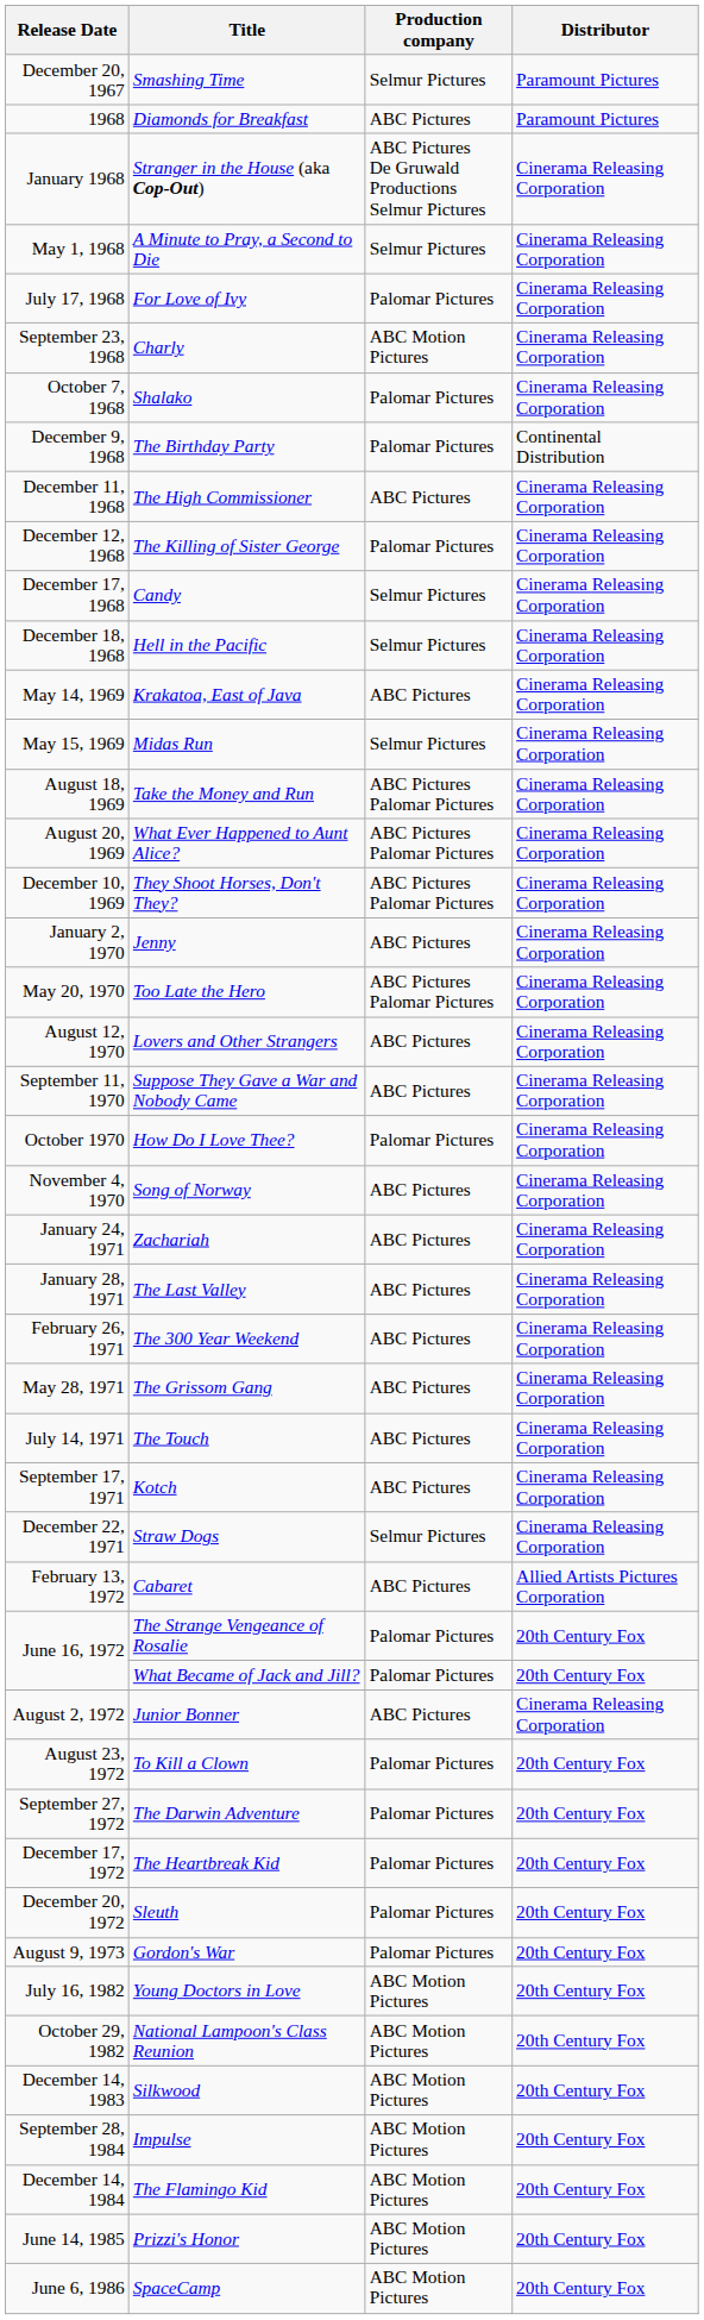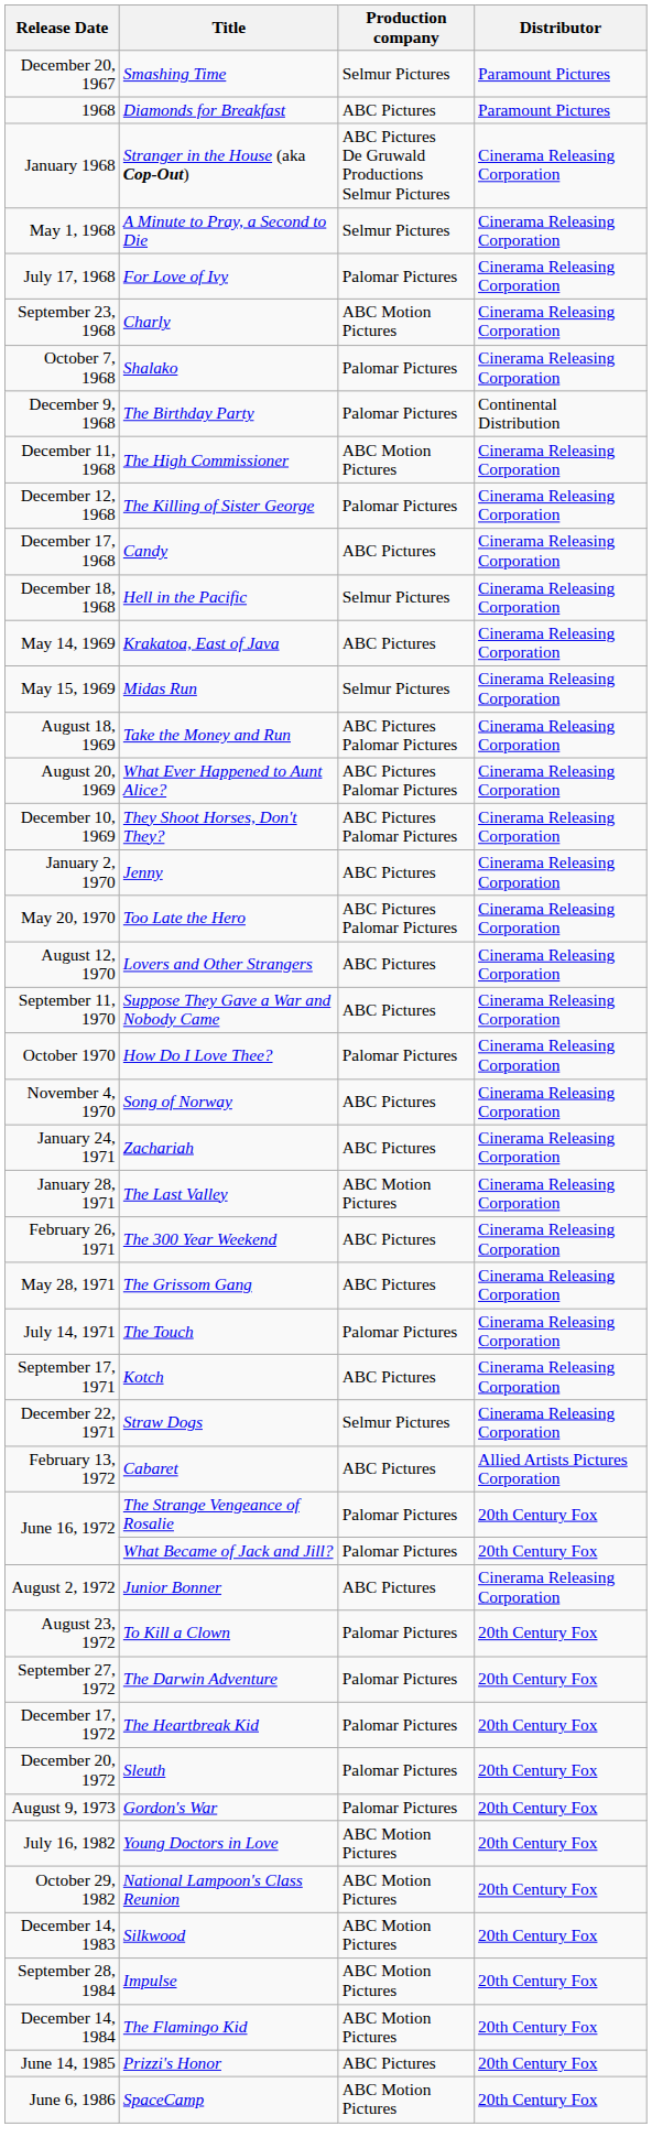 <table class="wikitable sortable">
 <tr>
 <th>Release Date</th>
 <th>Title</th>
 <th>Production company</th>
 <th>Distributor</th>
 </tr>
 <tr>
 <td align="right">December 20, 1967</td>
 <td><em><a href='#'>Smashing Time</a></em></td>
 <td>Selmur Pictures</td>
 <td><a href='#'>Paramount Pictures</a></td>
 </tr>
 <tr>
 <td align="right">1968</td>
 <td><em><a href='#'>Diamonds for Breakfast</a></em></td>
 <td>ABC Pictures</td>
 <td><a href='#'>Paramount Pictures</a></td>
 </tr>
 <tr>
 <td align="right">January 1968</td>
 <td><em><a href='#'>Stranger in the House</a></em> (aka <strong><em>Cop-Out</em></strong>)</td>
 <td>ABC Pictures<br>De Gruwald Productions<br>Selmur Pictures</td>
 <td><a href='#'>Cinerama Releasing Corporation</a></td>
 </tr>
 <tr>
 <td align="right">May 1, 1968</td>
 <td><em><a href='#'>A Minute to Pray, a Second to Die</a></em></td>
 <td>Selmur Pictures</td>
 <td><a href='#'>Cinerama Releasing Corporation</a></td>
 </tr>
 <tr>
 <td align="right">July 17, 1968</td>
 <td><em><a href='#'>For Love of Ivy</a></em></td>
 <td>Palomar Pictures</td>
 <td><a href='#'>Cinerama Releasing Corporation</a></td>
 </tr>
 <tr>
 <td align="right">September 23, 1968</td>
 <td><em><a href='#'>Charly</a></em></td>
 <td>ABC Motion Pictures</td>
 <td><a href='#'>Cinerama Releasing Corporation</a></td>
 </tr>
 <tr>
 <td align="right">October 7, 1968</td>
 <td><em><a href='#'>Shalako</a></em></td>
 <td>Palomar Pictures</td>
 <td><a href='#'>Cinerama Releasing Corporation</a></td>
 </tr>
 <tr>
 <td align="right">December 9, 1968</td>
 <td><em><a href='#'>The Birthday Party</a></em></td>
 <td>Palomar Pictures</td>
 <td>Continental Distribution</td>
 </tr>
 <tr>
 <td align="right">December 11, 1968</td>
 <td><em><a href='#'>The High Commissioner</a></em></td>
-<td>ABC Pictures</td>
+<td>ABC Motion Pictures</td>
 <td><a href='#'>Cinerama Releasing Corporation</a></td>
 </tr>
 <tr>
 <td align="right">December 12, 1968</td>
 <td><em><a href='#'>The Killing of Sister George</a></em></td>
 <td>Palomar Pictures</td>
 <td><a href='#'>Cinerama Releasing Corporation</a></td>
 </tr>
 <tr>
 <td align="right">December 17, 1968</td>
 <td><em><a href='#'>Candy</a></em></td>
-<td>Selmur Pictures</td>
+<td>ABC Pictures</td>
 <td><a href='#'>Cinerama Releasing Corporation</a></td>
 </tr>
 <tr>
 <td align="right">December 18, 1968</td>
 <td><em><a href='#'>Hell in the Pacific</a></em></td>
 <td>Selmur Pictures</td>
 <td><a href='#'>Cinerama Releasing Corporation</a></td>
 </tr>
 <tr>
 <td align="right">May 14, 1969</td>
 <td><em><a href='#'>Krakatoa, East of Java</a></em></td>
 <td>ABC Pictures</td>
 <td><a href='#'>Cinerama Releasing Corporation</a></td>
 </tr>
 <tr>
 <td align="right">May 15, 1969</td>
 <td><em><a href='#'>Midas Run</a></em></td>
 <td>Selmur Pictures</td>
 <td><a href='#'>Cinerama Releasing Corporation</a></td>
 </tr>
 <tr>
 <td align="right">August 18, 1969</td>
 <td><em><a href='#'>Take the Money and Run</a></em></td>
 <td>ABC Pictures<br>Palomar Pictures</td>
 <td><a href='#'>Cinerama Releasing Corporation</a></td>
 </tr>
 <tr>
 <td align="right">August 20, 1969</td>
 <td><em><a href='#'>What Ever Happened to Aunt Alice?</a></em></td>
 <td>ABC Pictures<br>Palomar Pictures</td>
 <td><a href='#'>Cinerama Releasing Corporation</a></td>
 </tr>
 <tr>
 <td align="right">December 10, 1969</td>
 <td><em><a href='#'>They Shoot Horses, Don't They?</a></em></td>
 <td>ABC Pictures<br>Palomar Pictures</td>
 <td><a href='#'>Cinerama Releasing Corporation</a></td>
 </tr>
 <tr>
 <td align="right">January 2, 1970</td>
 <td><em><a href='#'>Jenny</a></em></td>
 <td>ABC Pictures</td>
 <td><a href='#'>Cinerama Releasing Corporation</a></td>
 </tr>
 <tr>
 <td align="right">May 20, 1970</td>
 <td><em><a href='#'>Too Late the Hero</a></em></td>
 <td>ABC Pictures<br>Palomar Pictures</td>
 <td><a href='#'>Cinerama Releasing Corporation</a></td>
 </tr>
 <tr>
 <td align="right">August 12, 1970</td>
 <td><em><a href='#'>Lovers and Other Strangers</a></em></td>
 <td>ABC Pictures</td>
 <td><a href='#'>Cinerama Releasing Corporation</a></td>
 </tr>
 <tr>
 <td align="right">September 11, 1970</td>
 <td><em><a href='#'>Suppose They Gave a War and Nobody Came</a></em></td>
 <td>ABC Pictures</td>
 <td><a href='#'>Cinerama Releasing Corporation</a></td>
 </tr>
 <tr>
 <td align="right">October 1970</td>
 <td><em><a href='#'>How Do I Love Thee?</a></em></td>
 <td>Palomar Pictures</td>
 <td><a href='#'>Cinerama Releasing Corporation</a></td>
 </tr>
 <tr>
 <td align="right">November 4, 1970</td>
 <td><em><a href='#'>Song of Norway</a></em></td>
 <td>ABC Pictures</td>
 <td><a href='#'>Cinerama Releasing Corporation</a></td>
 </tr>
 <tr>
 <td align="right">January 24, 1971</td>
 <td><em><a href='#'>Zachariah</a></em></td>
 <td>ABC Pictures</td>
 <td><a href='#'>Cinerama Releasing Corporation</a></td>
 </tr>
 <tr>
 <td align="right">January 28, 1971</td>
 <td><em><a href='#'>The Last Valley</a></em></td>
-<td>ABC Pictures</td>
+<td>ABC Motion Pictures</td>
 <td><a href='#'>Cinerama Releasing Corporation</a></td>
 </tr>
 <tr>
 <td align="right">February 26, 1971</td>
 <td><em><a href='#'>The 300 Year Weekend</a></em></td>
 <td>ABC Pictures</td>
 <td><a href='#'>Cinerama Releasing Corporation</a></td>
 </tr>
 <tr>
 <td align="right">May 28, 1971</td>
 <td><em><a href='#'>The Grissom Gang</a></em></td>
 <td>ABC Pictures</td>
 <td><a href='#'>Cinerama Releasing Corporation</a></td>
 </tr>
 <tr>
 <td align="right">July 14, 1971</td>
 <td><em><a href='#'>The Touch</a></em></td>
-<td>ABC Pictures</td>
+<td>Palomar Pictures</td>
 <td><a href='#'>Cinerama Releasing Corporation</a></td>
 </tr>
 <tr>
 <td align="right">September 17, 1971</td>
 <td><em><a href='#'>Kotch</a></em></td>
 <td>ABC Pictures</td>
 <td><a href='#'>Cinerama Releasing Corporation</a></td>
 </tr>
 <tr>
 <td align="right">December 22, 1971</td>
 <td><em><a href='#'>Straw Dogs</a></em></td>
 <td>Selmur Pictures</td>
 <td><a href='#'>Cinerama Releasing Corporation</a></td>
 </tr>
 <tr>
 <td align="right">February 13, 1972</td>
 <td><em><a href='#'>Cabaret</a></em></td>
 <td>ABC Pictures</td>
 <td><a href='#'>Allied Artists Pictures Corporation</a></td>
 </tr>
 <tr>
 <td align="right" rowspan="2">June 16, 1972</td>
 <td><em><a href='#'>The Strange Vengeance of Rosalie</a></em></td>
 <td>Palomar Pictures</td>
 <td><a href='#'>20th Century Fox</a></td>
 </tr>
 <tr>
 <td><em><a href='#'>What Became of Jack and Jill?</a></em></td>
 <td>Palomar Pictures</td>
 <td><a href='#'>20th Century Fox</a></td>
 </tr>
 <tr>
 <td align="right">August 2, 1972</td>
 <td><em><a href='#'>Junior Bonner</a></em></td>
 <td>ABC Pictures</td>
 <td><a href='#'>Cinerama Releasing Corporation</a></td>
 </tr>
 <tr>
 <td align="right">August 23, 1972</td>
 <td><em><a href='#'>To Kill a Clown</a></em></td>
 <td>Palomar Pictures</td>
 <td><a href='#'>20th Century Fox</a></td>
 </tr>
 <tr>
 <td align="right">September 27, 1972</td>
 <td><em><a href='#'>The Darwin Adventure</a></em></td>
 <td>Palomar Pictures</td>
 <td><a href='#'>20th Century Fox</a></td>
 </tr>
 <tr>
 <td align="right">December 17, 1972</td>
 <td><em><a href='#'>The Heartbreak Kid</a></em></td>
 <td>Palomar Pictures</td>
 <td><a href='#'>20th Century Fox</a></td>
 </tr>
 <tr>
 <td align="right">December 20, 1972</td>
 <td><em><a href='#'>Sleuth</a></em></td>
 <td>Palomar Pictures</td>
 <td><a href='#'>20th Century Fox</a></td>
 </tr>
 <tr>
 <td align="right">August 9, 1973</td>
 <td><em><a href='#'>Gordon's War</a></em></td>
 <td>Palomar Pictures</td>
 <td><a href='#'>20th Century Fox</a></td>
 </tr>
 <tr>
 <td align="right">July 16, 1982</td>
 <td><em><a href='#'>Young Doctors in Love</a></em></td>
 <td>ABC Motion Pictures</td>
 <td><a href='#'>20th Century Fox</a></td>
 </tr>
 <tr>
 <td align="right">October 29, 1982</td>
 <td><em><a href='#'>National Lampoon's Class Reunion</a></em></td>
 <td>ABC Motion Pictures</td>
 <td><a href='#'>20th Century Fox</a></td>
 </tr>
 <tr>
 <td align="right">December 14, 1983</td>
 <td><em><a href='#'>Silkwood</a></em></td>
 <td>ABC Motion Pictures</td>
 <td><a href='#'>20th Century Fox</a></td>
 </tr>
 <tr>
 <td align="right">September 28, 1984</td>
 <td><em><a href='#'>Impulse</a></em></td>
 <td>ABC Motion Pictures</td>
 <td><a href='#'>20th Century Fox</a></td>
 </tr>
 <tr>
 <td align="right">December 14, 1984</td>
 <td><em><a href='#'>The Flamingo Kid</a></em></td>
 <td>ABC Motion Pictures</td>
 <td><a href='#'>20th Century Fox</a></td>
 </tr>
 <tr>
 <td align="right">June 14, 1985</td>
 <td><em><a href='#'>Prizzi's Honor</a></em></td>
-<td>ABC Motion Pictures</td>
+<td>ABC Pictures</td>
 <td><a href='#'>20th Century Fox</a></td>
 </tr>
 <tr>
 <td align="right">June 6, 1986</td>
 <td><em><a href='#'>SpaceCamp</a></em></td>
 <td>ABC Motion Pictures</td>
 <td><a href='#'>20th Century Fox</a></td>
 </tr>
 </table>
